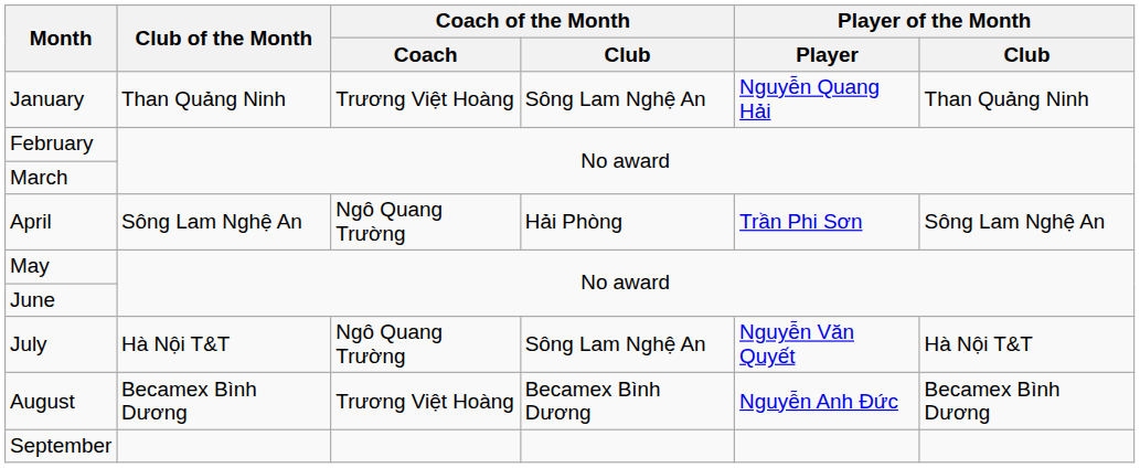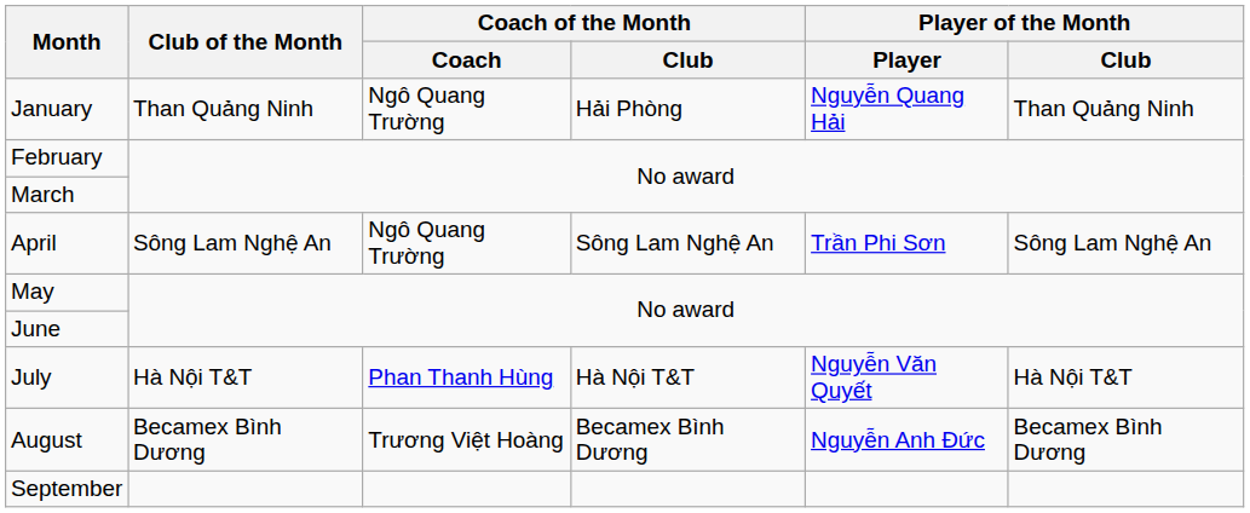 <table class="wikitable">
 <tr>
 <th rowspan="2">Month</th>
 <th rowspan="2">Club of the Month</th>
 <th colspan="2">Coach of the Month</th>
 <th colspan="2">Player of the Month</th>
 </tr>
 <tr>
 <th>Coach</th>
 <th>Club</th>
 <th>Player</th>
 <th>Club</th>
 </tr>
 <tr>
 <td>January</td>
 <td>Than Quảng Ninh</td>
-<td> Trương Việt Hoàng</td>
-<td>Sông Lam Nghệ An</td>
+<td> Ngô Quang Trường</td>
+<td>Hải Phòng</td>
 <td> <a href='#'>Nguyễn Quang Hải</a></td>
 <td>Than Quảng Ninh</td>
 </tr>
 <tr>
 <td>February</td>
 <td colspan=5 rowspan=2 align="center">No award</td>
 </tr>
 <tr>
 <td>March</td>
 </tr>
 <tr>
 <td>April</td>
 <td>Sông Lam Nghệ An</td>
 <td> Ngô Quang Trường</td>
-<td>Hải Phòng</td>
+<td>Sông Lam Nghệ An</td>
 <td> <a href='#'>Trần Phi Sơn</a></td>
 <td>Sông Lam Nghệ An</td>
 </tr>
 <tr>
 <td>May</td>
 <td colspan=5 rowspan=2 align="center">No award</td>
 </tr>
 <tr>
 <td>June</td>
 </tr>
 <tr>
 <td>July</td>
 <td>Hà Nội T&T</td>
-<td> Ngô Quang Trường</td>
-<td>Sông Lam Nghệ An</td>
+<td> <a href='#'>Phan Thanh Hùng</a></td>
+<td>Hà Nội T&T</td>
 <td> <a href='#'>Nguyễn Văn Quyết</a></td>
 <td>Hà Nội T&T</td>
 </tr>
 <tr>
 <td>August</td>
 <td>Becamex Bình Dương</td>
 <td> Trương Việt Hoàng</td>
 <td>Becamex Bình Dương</td>
 <td> <a href='#'>Nguyễn Anh Đức</a></td>
 <td>Becamex Bình Dương</td>
 </tr>
 <tr>
 <td>September</td>
 <td></td>
 <td></td>
 <td></td>
 <td></td>
 <td></td>
 </tr>
 </table>
